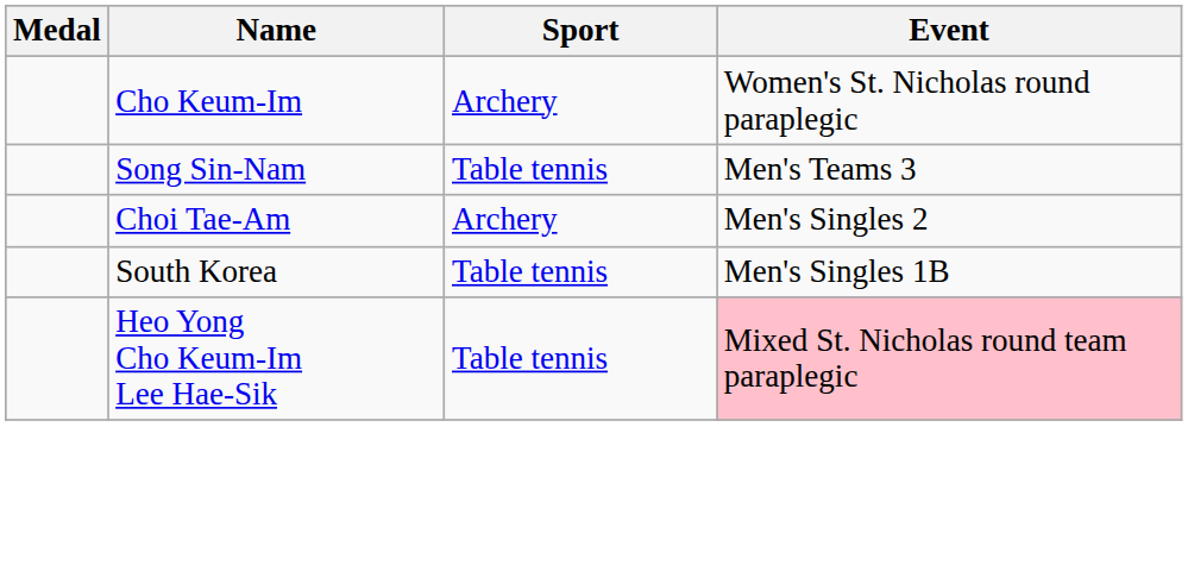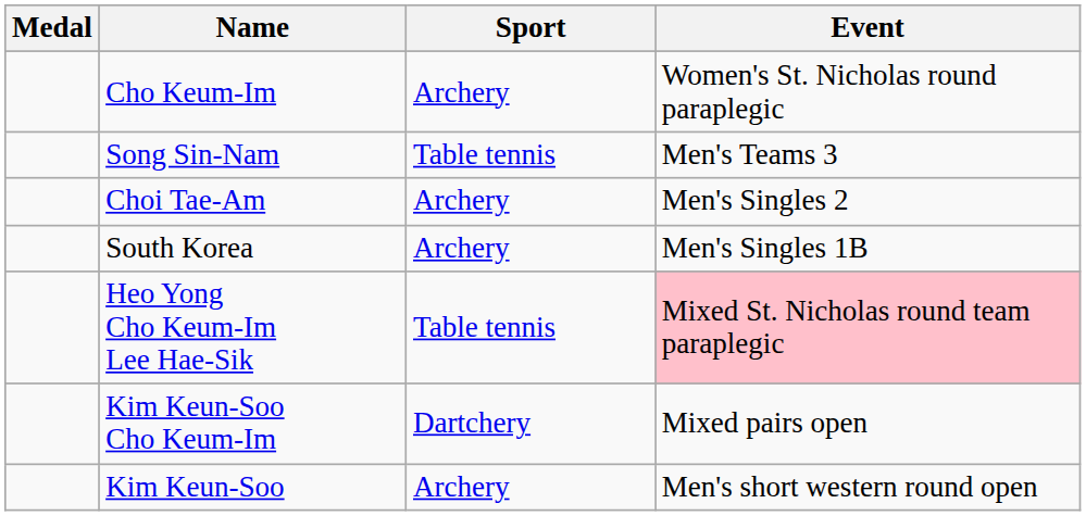 <table class="wikitable sortable">
 <tr>
 <th>Medal</th>
 <th style="width:10em">Name</th>
 <th style="width:8em">Sport</th>
 <th style="width:14em">Event</th>
 </tr>
 <tr>
 <td></td>
 <td><a href='#'>Cho Keum-Im</a></td>
 <td><a href='#'>Archery</a></td>
 <td>Women's St. Nicholas round paraplegic</td>
 </tr>
 <tr>
 <td></td>
 <td><a href='#'>Song Sin-Nam</a></td>
 <td><a href='#'>Table tennis</a></td>
 <td>Men's Teams 3</td>
 </tr>
 <tr>
 <td></td>
 <td><a href='#'>Choi Tae-Am</a></td>
 <td><a href='#'>Archery</a></td>
 <td>Men's Singles 2</td>
 </tr>
 <tr>
 <td></td>
 <td>South Korea</td>
-<td><a href='#'>Table tennis</a></td>
+<td><a href='#'>Archery</a></td>
 <td>Men's Singles 1B</td>
 </tr>
 <tr>
 <td></td>
 <td><a href='#'>Heo Yong</a><br><a href='#'>Cho Keum-Im</a><br><a href='#'>Lee Hae-Sik</a></td>
 <td><a href='#'>Table tennis</a></td>
 <td style="background: pink;">Mixed St. Nicholas round team paraplegic</td>
 </tr>
+<tr>
+<td></td>
+<td><a href='#'>Kim Keun-Soo</a><br><a href='#'>Cho Keum-Im</a></td>
+<td><a href='#'>Dartchery</a></td>
+<td>Mixed pairs open</td>
+</tr>
+<tr>
+<td></td>
+<td><a href='#'>Kim Keun-Soo</a></td>
+<td><a href='#'>Archery</a></td>
+<td>Men's short western round open</td>
+</tr>
 </table>
